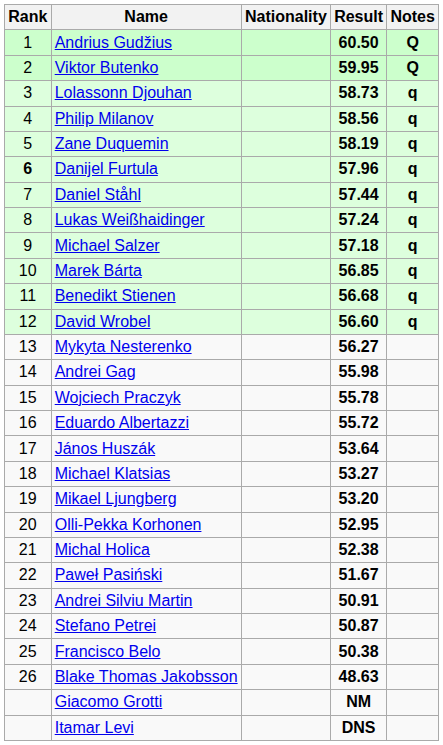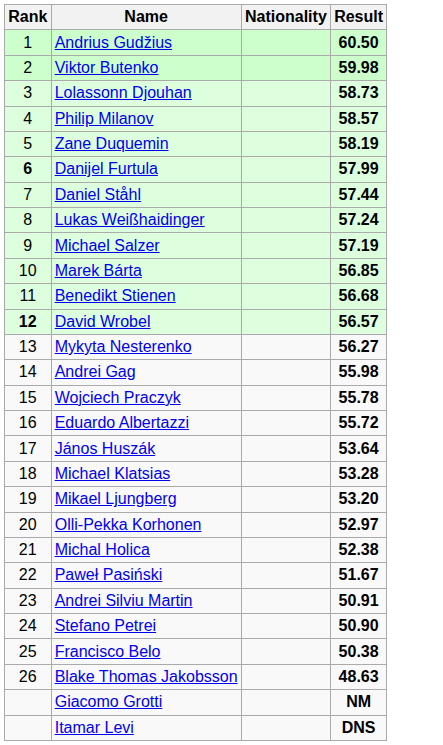 <table class="wikitable sortable" style="text-align:center">
 <tr>
 <th>Rank</th>
 <th>Name</th>
 <th>Nationality</th>
 <th>Result</th>
-<th>Notes</th>
 </tr>
 <tr bgcolor=ccffcc>
 <td>1</td>
 <td align=left><a href='#'>Andrius Gudžius</a></td>
 <td align=left></td>
 <td><strong>60.50</strong></td>
-<td><strong>Q</strong></td>
 </tr>
 <tr bgcolor=ccffcc>
 <td>2</td>
 <td align=left><a href='#'>Viktor Butenko</a></td>
 <td align=left></td>
-<td><strong>59.95</strong></td>
-<td><strong>Q</strong></td>
+<td><strong>59.98</strong></td>
 </tr>
 <tr bgcolor=ddffdd>
 <td>3</td>
 <td align=left><a href='#'>Lolassonn Djouhan</a></td>
 <td align=left></td>
 <td><strong>58.73</strong></td>
-<td><strong>q</strong></td>
 </tr>
 <tr bgcolor=ddffdd>
 <td>4</td>
 <td align=left><a href='#'>Philip Milanov</a></td>
 <td align=left></td>
-<td><strong>58.56</strong></td>
-<td><strong>q</strong></td>
+<td><strong>58.57</strong></td>
 </tr>
 <tr bgcolor=ddffdd>
 <td>5</td>
 <td align=left><a href='#'>Zane Duquemin</a></td>
 <td align=left></td>
 <td><strong>58.19</strong></td>
-<td><strong>q</strong></td>
 </tr>
 <tr bgcolor=ddffdd>
 <td><strong>6</strong></td>
 <td align=left><a href='#'>Danijel Furtula</a></td>
 <td align=left></td>
-<td><strong>57.96</strong></td>
-<td><strong>q</strong></td>
+<td><strong>57.99</strong></td>
 </tr>
 <tr bgcolor=ddffdd>
 <td>7</td>
 <td align=left><a href='#'>Daniel Ståhl</a></td>
 <td align=left></td>
 <td><strong>57.44</strong></td>
-<td><strong>q</strong></td>
 </tr>
 <tr bgcolor=ddffdd>
 <td>8</td>
 <td align=left><a href='#'>Lukas Weißhaidinger</a></td>
 <td align=left></td>
 <td><strong>57.24</strong></td>
-<td><strong>q</strong></td>
 </tr>
 <tr bgcolor=ddffdd>
 <td>9</td>
 <td align=left><a href='#'>Michael Salzer</a></td>
 <td align=left></td>
-<td><strong>57.18</strong></td>
-<td><strong>q</strong></td>
+<td><strong>57.19</strong></td>
 </tr>
 <tr bgcolor=ddffdd>
 <td>10</td>
 <td align=left><a href='#'>Marek Bárta</a></td>
 <td align=left></td>
 <td><strong>56.85</strong></td>
-<td><strong>q</strong></td>
 </tr>
 <tr bgcolor=ddffdd>
 <td>11</td>
 <td align=left><a href='#'>Benedikt Stienen</a></td>
 <td align=left></td>
 <td><strong>56.68</strong></td>
-<td><strong>q</strong></td>
 </tr>
 <tr bgcolor=ddffdd>
-<td>12</td>
+<td><strong>12</strong></td>
 <td align=left><a href='#'>David Wrobel</a></td>
 <td align=left></td>
-<td><strong>56.60</strong></td>
-<td><strong>q</strong></td>
+<td><strong>56.57</strong></td>
 </tr>
 <tr>
 <td>13</td>
 <td align=left><a href='#'>Mykyta Nesterenko</a></td>
 <td align=left></td>
 <td><strong>56.27</strong></td>
-<td></td>
 </tr>
 <tr>
 <td>14</td>
 <td align=left><a href='#'>Andrei Gag</a></td>
 <td align=left></td>
 <td><strong>55.98</strong></td>
-<td></td>
 </tr>
 <tr>
 <td>15</td>
 <td align=left><a href='#'>Wojciech Praczyk</a></td>
 <td align=left></td>
 <td><strong>55.78</strong></td>
-<td></td>
 </tr>
 <tr>
 <td>16</td>
 <td align=left><a href='#'>Eduardo Albertazzi</a></td>
 <td align=left></td>
 <td><strong>55.72</strong></td>
-<td></td>
 </tr>
 <tr>
 <td>17</td>
 <td align=left><a href='#'>János Huszák</a></td>
 <td align=left></td>
 <td><strong>53.64</strong></td>
-<td></td>
 </tr>
 <tr>
 <td>18</td>
 <td align=left><a href='#'>Michael Klatsias</a></td>
 <td align=left></td>
-<td><strong>53.27</strong></td>
-<td></td>
+<td><strong>53.28</strong></td>
 </tr>
 <tr>
 <td>19</td>
 <td align=left><a href='#'>Mikael Ljungberg</a></td>
 <td align=left></td>
 <td><strong>53.20</strong></td>
-<td></td>
 </tr>
 <tr>
 <td>20</td>
 <td align=left><a href='#'>Olli-Pekka Korhonen</a></td>
 <td align=left></td>
-<td><strong>52.95</strong></td>
-<td></td>
+<td><strong>52.97</strong></td>
 </tr>
 <tr>
 <td>21</td>
 <td align=left><a href='#'>Michal Holica</a></td>
 <td align=left></td>
 <td><strong>52.38</strong></td>
-<td></td>
 </tr>
 <tr>
 <td>22</td>
 <td align=left><a href='#'>Paweł Pasiński</a></td>
 <td align=left></td>
 <td><strong>51.67</strong></td>
-<td></td>
 </tr>
 <tr>
 <td>23</td>
 <td align=left><a href='#'>Andrei Silviu Martin</a></td>
 <td align=left></td>
 <td><strong>50.91</strong></td>
-<td></td>
 </tr>
 <tr>
 <td>24</td>
 <td align=left><a href='#'>Stefano Petrei</a></td>
 <td align=left></td>
-<td><strong>50.87</strong></td>
-<td></td>
+<td><strong>50.90</strong></td>
 </tr>
 <tr>
 <td>25</td>
 <td align=left><a href='#'>Francisco Belo</a></td>
 <td align=left></td>
 <td><strong>50.38</strong></td>
-<td></td>
 </tr>
 <tr>
 <td>26</td>
 <td align=left><a href='#'>Blake Thomas Jakobsson</a></td>
 <td align=left></td>
 <td><strong>48.63</strong></td>
-<td></td>
 </tr>
 <tr>
 <td></td>
 <td align=left><a href='#'>Giacomo Grotti</a></td>
 <td align=left></td>
 <td><strong>NM</strong></td>
-<td></td>
 </tr>
 <tr>
 <td></td>
 <td align=left><a href='#'>Itamar Levi</a></td>
 <td align=left></td>
 <td><strong>DNS</strong></td>
-<td></td>
 </tr>
 </table>
